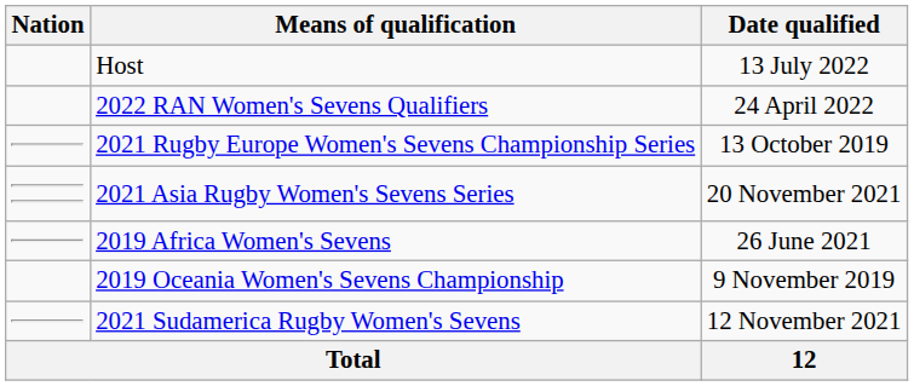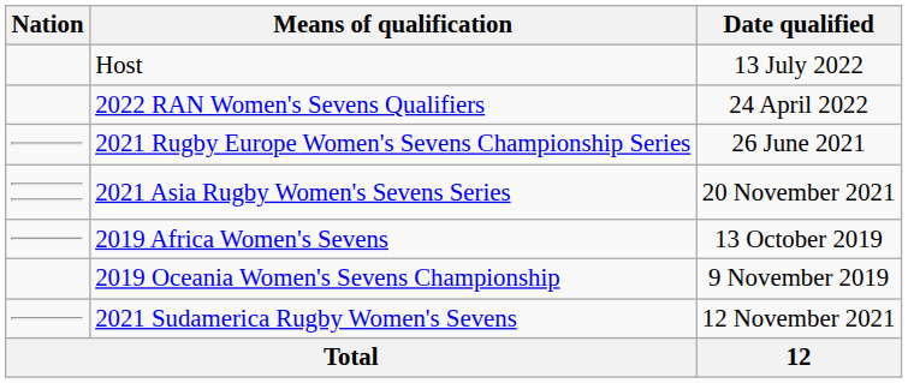 <table class="wikitable">
 <tr>
 <th>Nation</th>
 <th>Means of qualification</th>
 <th>Date qualified</th>
 </tr>
 <tr>
 <td></td>
 <td>Host</td>
 <td align="center">13 July 2022</td>
 </tr>
 <tr>
 <td></td>
 <td><a href='#'>2022 RAN Women's Sevens Qualifiers</a></td>
 <td align="center">24 April 2022</td>
 </tr>
 <tr>
 <td><hr></td>
 <td><a href='#'>2021 Rugby Europe Women's Sevens Championship Series</a></td>
-<td align=center>13 October 2019</td>
+<td align="center">26 June 2021</td>
 </tr>
 <tr>
 <td><hr><hr></td>
 <td><a href='#'>2021 Asia Rugby Women's Sevens Series</a></td>
 <td align=center>20 November 2021</td>
 </tr>
 <tr>
 <td><hr></td>
 <td><a href='#'>2019 Africa Women's Sevens</a></td>
-<td align="center">26 June 2021</td>
+<td align=center>13 October 2019</td>
 </tr>
 <tr>
 <td></td>
 <td><a href='#'>2019 Oceania Women's Sevens Championship</a></td>
 <td align=center>9 November 2019</td>
 </tr>
 <tr>
 <td><hr></td>
 <td><a href='#'>2021 Sudamerica Rugby Women's Sevens</a></td>
 <td align=center>12 November 2021</td>
 </tr>
 <tr>
 <th colspan=2>Total</th>
 <th>12</th>
 </tr>
 </table>
